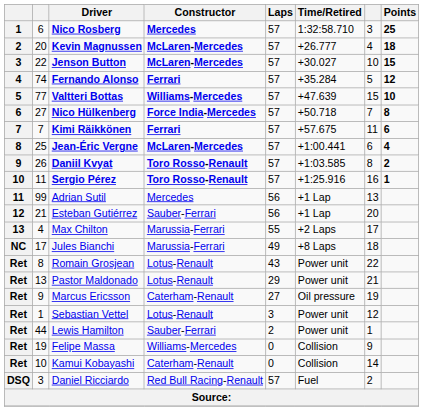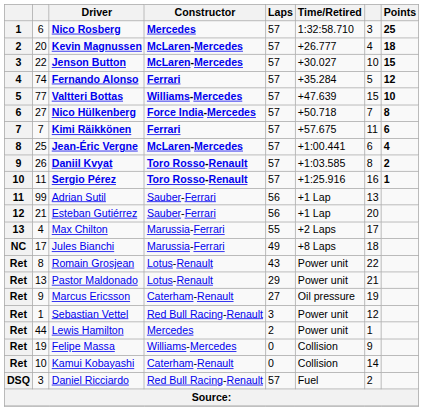 <table class="wikitable" style="font-size:85%">
 <tr>
 <th></th>
 <th></th>
 <th>Driver</th>
 <th>Constructor</th>
 <th>Laps</th>
 <th>Time/Retired</th>
 <th></th>
 <th>Points</th>
 </tr>
 <tr>
 <th>1</th>
 <td align="center">6</td>
 <td> <strong><a href='#'>Nico Rosberg</a></strong></td>
 <td><strong><a href='#'>Mercedes</a></strong></td>
 <td>57</td>
 <td>1:32:58.710</td>
 <td>3</td>
 <td><strong>25</strong></td>
 </tr>
 <tr>
 <th>2</th>
 <td align="center">20</td>
 <td> <strong><a href='#'>Kevin Magnussen</a></strong></td>
 <td><strong><a href='#'>McLaren</a>-<a href='#'>Mercedes</a></strong></td>
 <td>57</td>
 <td>+26.777</td>
 <td>4</td>
 <td><strong>18</strong></td>
 </tr>
 <tr>
 <th>3</th>
 <td align="center">22</td>
 <td> <strong><a href='#'>Jenson Button</a></strong></td>
 <td><strong><a href='#'>McLaren</a>-<a href='#'>Mercedes</a></strong></td>
 <td>57</td>
 <td>+30.027</td>
 <td>10</td>
 <td><strong>15</strong></td>
 </tr>
 <tr>
 <th>4</th>
 <td align="center">74</td>
 <td> <strong><a href='#'>Fernando Alonso</a></strong></td>
 <td><strong><a href='#'>Ferrari</a></strong></td>
 <td>57</td>
 <td>+35.284</td>
 <td>5</td>
 <td><strong>12</strong></td>
 </tr>
 <tr>
 <th>5</th>
 <td align="center">77</td>
 <td> <strong><a href='#'>Valtteri Bottas</a></strong></td>
 <td><strong><a href='#'>Williams</a>-<a href='#'>Mercedes</a></strong></td>
 <td>57</td>
 <td>+47.639</td>
 <td>15</td>
 <td><strong>10</strong></td>
 </tr>
 <tr>
 <th>6</th>
 <td align="center">27</td>
 <td> <strong><a href='#'>Nico Hülkenberg</a></strong></td>
 <td><strong><a href='#'>Force India</a>-<a href='#'>Mercedes</a></strong></td>
 <td>57</td>
 <td>+50.718</td>
 <td>7</td>
 <td><strong>8</strong></td>
 </tr>
 <tr>
 <th>7</th>
 <td align="center">7</td>
 <td> <strong><a href='#'>Kimi Räikkönen</a></strong></td>
 <td><strong><a href='#'>Ferrari</a></strong></td>
 <td>57</td>
 <td>+57.675</td>
 <td>11</td>
 <td><strong>6</strong></td>
 </tr>
 <tr>
 <th>8</th>
 <td align="center">25</td>
 <td> <strong><a href='#'>Jean-Éric Vergne</a></strong></td>
 <td><strong><a href='#'>McLaren</a>-<a href='#'>Mercedes</a></strong></td>
 <td>57</td>
 <td>+1:00.441</td>
 <td>6</td>
 <td><strong>4</strong></td>
 </tr>
 <tr>
 <th>9</th>
 <td align="center">26</td>
 <td> <strong><a href='#'>Daniil Kvyat</a></strong></td>
 <td><strong><a href='#'>Toro Rosso</a>-<a href='#'>Renault</a></strong></td>
 <td>57</td>
 <td>+1:03.585</td>
 <td>8</td>
 <td><strong>2</strong></td>
 </tr>
 <tr>
 <th>10</th>
 <td align="center">11</td>
 <td> <strong><a href='#'>Sergio Pérez</a></strong></td>
 <td><strong><a href='#'>Toro Rosso</a>-<a href='#'>Renault</a></strong></td>
 <td>57</td>
 <td>+1:25.916</td>
 <td>16</td>
 <td><strong>1</strong></td>
 </tr>
 <tr>
 <th>11</th>
 <td align="center">99</td>
 <td> <a href='#'>Adrian Sutil</a></td>
-<td><a href='#'>Mercedes</a></td>
+<td><a href='#'>Sauber</a>-<a href='#'>Ferrari</a></td>
 <td>56</td>
 <td>+1 Lap</td>
 <td>13</td>
 <td></td>
 </tr>
 <tr>
 <th>12</th>
 <td align="center">21</td>
 <td> <a href='#'>Esteban Gutiérrez</a></td>
 <td><a href='#'>Sauber</a>-<a href='#'>Ferrari</a></td>
 <td>56</td>
 <td>+1 Lap</td>
 <td>20</td>
 <td></td>
 </tr>
 <tr>
 <th>13</th>
 <td align="center">4</td>
 <td> <a href='#'>Max Chilton</a></td>
 <td><a href='#'>Marussia</a>-<a href='#'>Ferrari</a></td>
 <td>55</td>
 <td>+2 Laps</td>
 <td>17</td>
 <td></td>
 </tr>
 <tr>
 <th>NC</th>
 <td align="center">17</td>
 <td> <a href='#'>Jules Bianchi</a></td>
 <td><a href='#'>Marussia</a>-<a href='#'>Ferrari</a></td>
 <td>49</td>
 <td>+8 Laps</td>
 <td>18</td>
 <td></td>
 </tr>
 <tr>
 <th>Ret</th>
 <td align="center">8</td>
 <td> <a href='#'>Romain Grosjean</a></td>
 <td><a href='#'>Lotus</a>-<a href='#'>Renault</a></td>
 <td>43</td>
 <td>Power unit</td>
 <td>22</td>
 <td></td>
 </tr>
 <tr>
 <th>Ret</th>
 <td align="center">13</td>
 <td> <a href='#'>Pastor Maldonado</a></td>
 <td><a href='#'>Lotus</a>-<a href='#'>Renault</a></td>
 <td>29</td>
 <td>Power unit</td>
 <td>21</td>
 <td></td>
 </tr>
 <tr>
 <th>Ret</th>
 <td align="center">9</td>
 <td> <a href='#'>Marcus Ericsson</a></td>
 <td><a href='#'>Caterham</a>-<a href='#'>Renault</a></td>
 <td>27</td>
 <td>Oil pressure</td>
 <td>19</td>
 <td></td>
 </tr>
 <tr>
 <th>Ret</th>
 <td align="center">1</td>
 <td> <a href='#'>Sebastian Vettel</a></td>
-<td><a href='#'>Lotus</a>-<a href='#'>Renault</a></td>
+<td><a href='#'>Red Bull Racing</a>-<a href='#'>Renault</a></td>
 <td>3</td>
 <td>Power unit</td>
 <td>12</td>
 <td></td>
 </tr>
 <tr>
 <th>Ret</th>
 <td align="center">44</td>
 <td> <a href='#'>Lewis Hamilton</a></td>
-<td><a href='#'>Sauber</a>-<a href='#'>Ferrari</a></td>
+<td><a href='#'>Mercedes</a></td>
 <td>2</td>
 <td>Power unit</td>
 <td>1</td>
 <td></td>
 </tr>
 <tr>
 <th>Ret</th>
 <td align="center">19</td>
 <td> <a href='#'>Felipe Massa</a></td>
 <td><a href='#'>Williams</a>-<a href='#'>Mercedes</a></td>
 <td>0</td>
 <td>Collision</td>
 <td>9</td>
 <td></td>
 </tr>
 <tr>
 <th>Ret</th>
 <td align="center">10</td>
 <td> <a href='#'>Kamui Kobayashi</a></td>
 <td><a href='#'>Caterham</a>-<a href='#'>Renault</a></td>
 <td>0</td>
 <td>Collision</td>
 <td>14</td>
 <td></td>
 </tr>
 <tr>
 <th>DSQ</th>
 <td align="center">3</td>
 <td> <a href='#'>Daniel Ricciardo</a></td>
 <td><a href='#'>Red Bull Racing</a>-<a href='#'>Renault</a></td>
 <td>57</td>
 <td>Fuel</td>
 <td>2</td>
 <td></td>
 </tr>
 <tr>
 <th colspan="8">Source:</th>
 </tr>
 <tr>
 </tr>
 </table>
